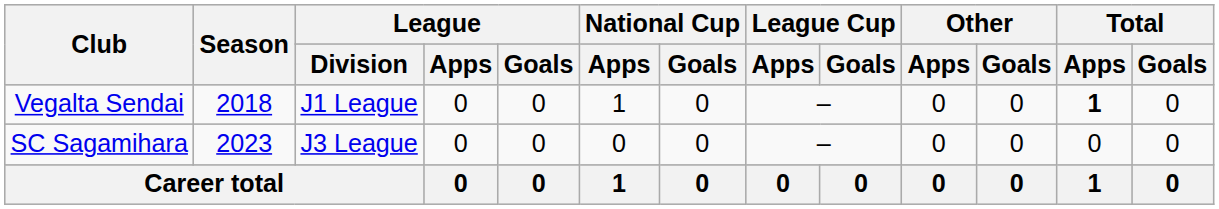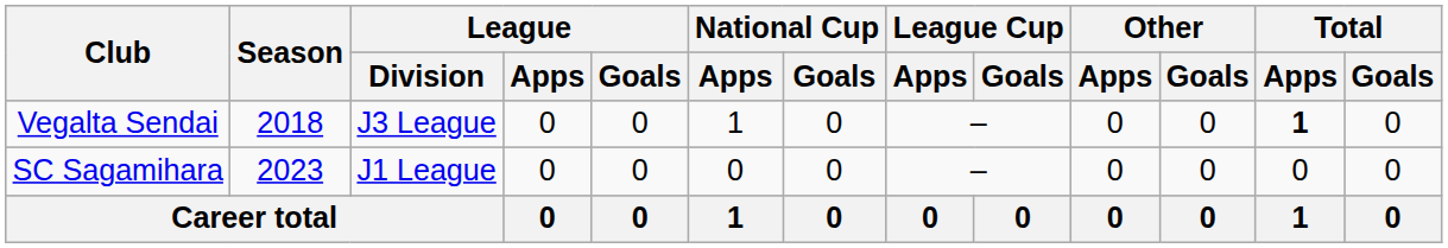 <table class="wikitable" style="text-align: center">
 <tr>
 <th rowspan="2">Club</th>
 <th rowspan="2">Season</th>
 <th colspan="3">League</th>
 <th colspan="2">National Cup</th>
 <th colspan="2">League Cup</th>
 <th colspan="2">Other</th>
 <th colspan="2">Total</th>
 </tr>
 <tr>
 <th>Division</th>
 <th>Apps</th>
 <th>Goals</th>
 <th>Apps</th>
 <th>Goals</th>
 <th>Apps</th>
 <th>Goals</th>
 <th>Apps</th>
 <th>Goals</th>
 <th>Apps</th>
 <th>Goals</th>
 </tr>
 <tr>
 <td><a href='#'>Vegalta Sendai</a></td>
 <td><a href='#'>2018</a></td>
-<td><a href='#'>J1 League</a></td>
+<td><a href='#'>J3 League</a></td>
 <td>0</td>
 <td>0</td>
 <td>1</td>
 <td>0</td>
 <td colspan="2">–</td>
 <td>0</td>
 <td>0</td>
 <td><strong>1</strong></td>
 <td>0</td>
 </tr>
 <tr>
 <td><a href='#'>SC Sagamihara</a></td>
 <td><a href='#'>2023</a></td>
-<td><a href='#'>J3 League</a></td>
+<td><a href='#'>J1 League</a></td>
 <td>0</td>
 <td>0</td>
 <td>0</td>
 <td>0</td>
 <td colspan="2">–</td>
 <td>0</td>
 <td>0</td>
 <td>0</td>
 <td>0</td>
 </tr>
 <tr>
 <th colspan=3>Career total</th>
 <th>0</th>
 <th>0</th>
 <th>1</th>
 <th>0</th>
 <th>0</th>
 <th>0</th>
 <th>0</th>
 <th>0</th>
 <th>1</th>
 <th>0</th>
 </tr>
 </table>
